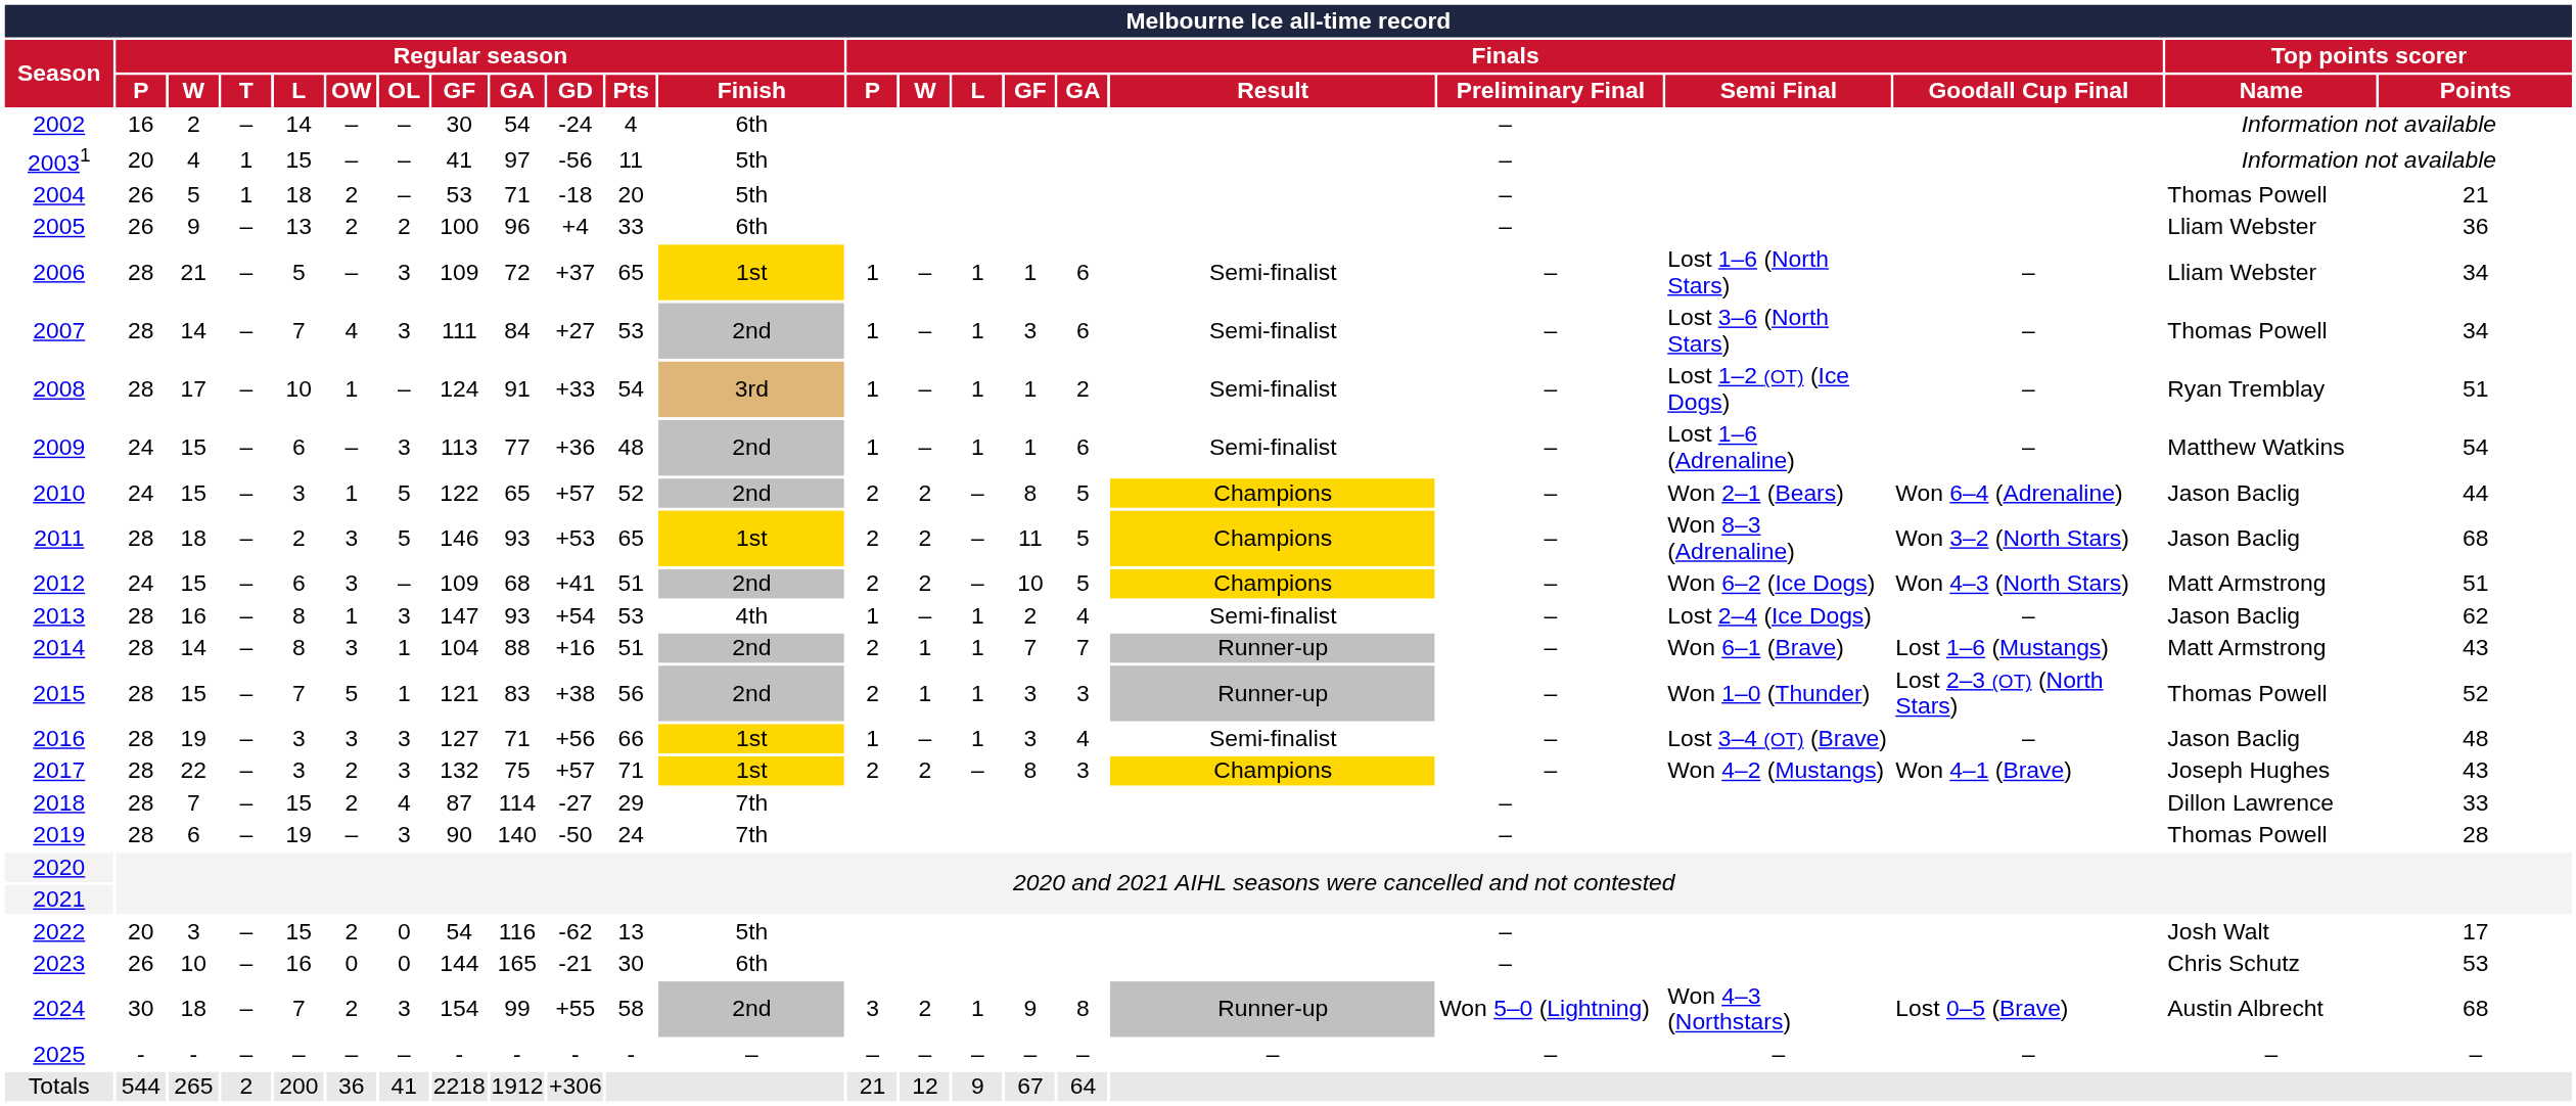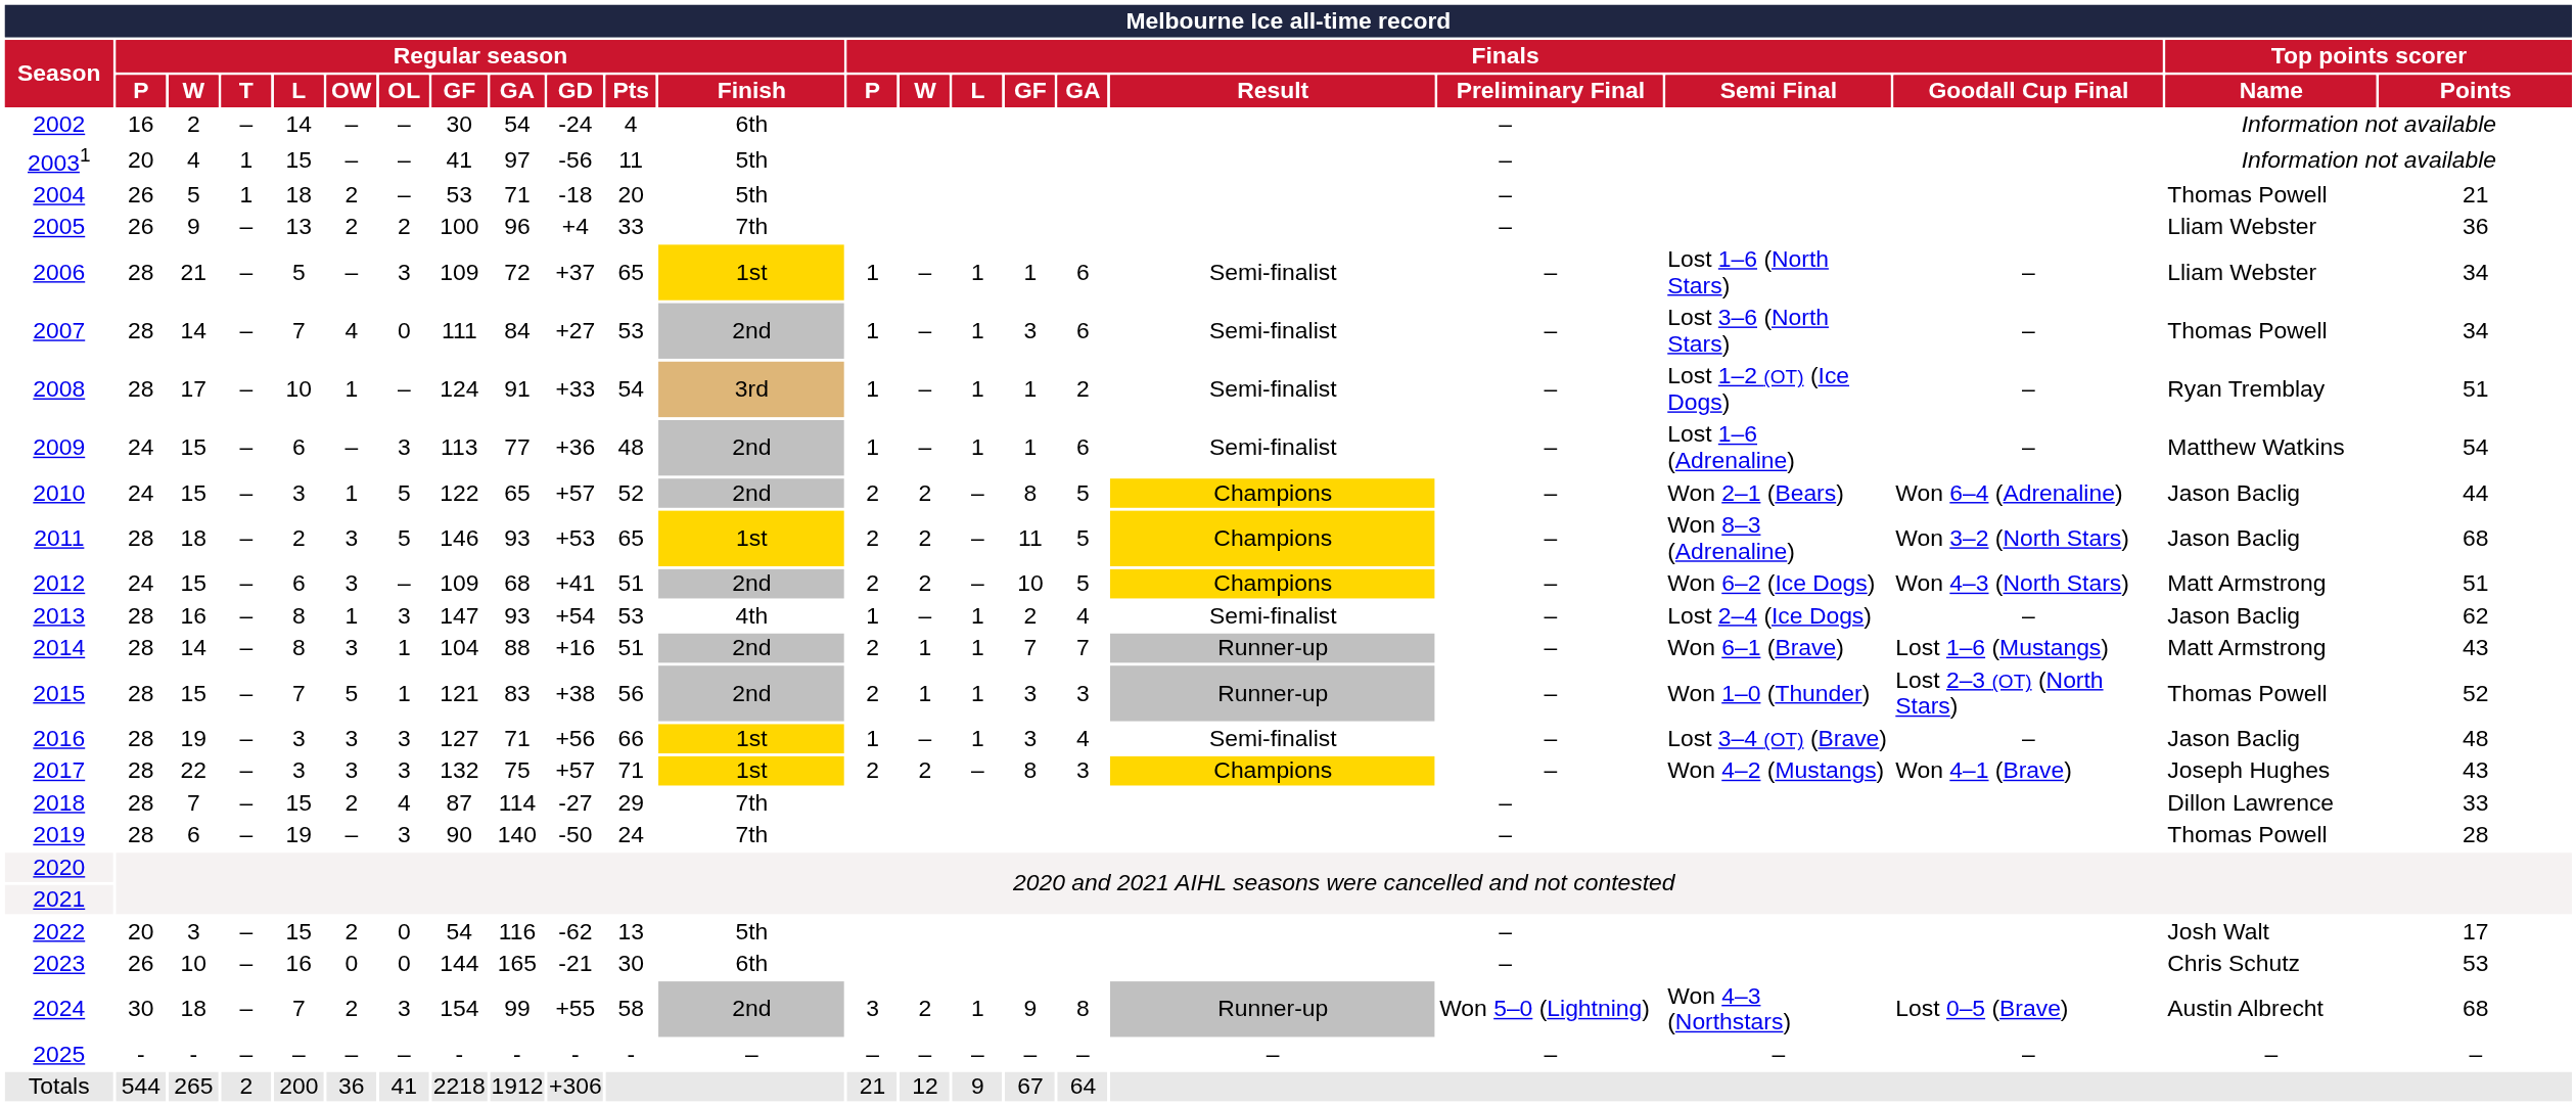 <table class="toccolours" style="width:110em;text-align: center">
 <tr>
 <th colspan="24" style="background:#1f2642;color:white;border:#1f2642 1px solid">Melbourne Ice all-time record</th>
 </tr>
 <tr>
 <th rowspan="2" style="background:#cb152e;color:white;border:#cb152e 1px solid; width: 70px">Season</th>
 <th colspan="11" style="background:#cb152e;color:white;border:#cb152e 1px solid">Regular season</th>
 <th colspan="9" style="background:#cb152e;color:white;border:#cb152e 1px solid">Finals</th>
 <th colspan="2" style="background:#cb152e;color:white;border:#cb152e 1px solid">Top points scorer</th>
 </tr>
 <tr>
 <th style="background:#cb152e;color:white;border:#cb152e 1px solid; width: 30px">P</th>
 <th style="background:#cb152e;color:white;border:#cb152e 1px solid; width: 30px">W</th>
 <th style="background:#cb152e;color:white;border:#cb152e 1px solid; width: 30px">T</th>
 <th style="background:#cb152e;color:white;border:#cb152e 1px solid; width: 30px">L</th>
 <th style="background:#cb152e;color:white;border:#cb152e 1px solid; width: 30px">OW</th>
 <th style="background:#cb152e;color:white;border:#cb152e 1px solid; width: 30px">OL</th>
 <th style="background:#cb152e;color:white;border:#cb152e 1px solid; width: 30px">GF</th>
 <th style="background:#cb152e;color:white;border:#cb152e 1px solid; width: 30px">GA</th>
 <th style="background:#cb152e;color:white;border:#cb152e 1px solid; width: 30px">GD</th>
 <th style="background:#cb152e;color:white;border:#cb152e 1px solid; width: 30px">Pts</th>
 <th style="background:#cb152e;color:white;border:#cb152e 1px solid">Finish</th>
 <th style="background:#cb152e;color:white;border:#cb152e 1px solid; width: 30px">P</th>
 <th style="background:#cb152e;color:white;border:#cb152e 1px solid; width: 30px">W</th>
 <th style="background:#cb152e;color:white;border:#cb152e 1px solid; width: 30px">L</th>
 <th style="background:#cb152e;color:white;border:#cb152e 1px solid; width: 30px">GF</th>
 <th style="background:#cb152e;color:white;border:#cb152e 1px solid; width: 30px">GA</th>
 <th style="background:#cb152e;color:white;border:#cb152e 1px solid">Result</th>
 <th style="background:#cb152e;color:white;border:#cb152e 1px solid; width: 150px">Preliminary Final</th>
 <th style="background:#cb152e;color:white;border:#cb152e 1px solid; width: 150px">Semi Final</th>
 <th style="background:#cb152e;color:white;border:#cb152e 1px solid; width: 180px">Goodall Cup Final</th>
 <th style="background:#cb152e;color:white;border:#cb152e 1px solid; width: 140px">Name</th>
 <th style="background:#cb152e;color:white;border:#cb152e 1px solid">Points</th>
 </tr>
 <tr>
 <td><a href='#'>2002</a></td>
 <td>16</td>
 <td>2</td>
 <td>–</td>
 <td>14</td>
 <td>–</td>
 <td>–</td>
 <td>30</td>
 <td>54</td>
 <td>-24</td>
 <td>4</td>
 <td>6th</td>
 <td colspan="9">–</td>
 <td colspan="2"><em>Information not available</em></td>
 </tr>
 <tr>
 <td><a href='#'>2003</a><sup>1</sup></td>
 <td>20</td>
 <td>4</td>
 <td>1</td>
 <td>15</td>
 <td>–</td>
 <td>–</td>
 <td>41</td>
 <td>97</td>
 <td>-56</td>
 <td>11</td>
 <td>5th</td>
 <td colspan="9">–</td>
 <td colspan="2"><em>Information not available</em></td>
 </tr>
 <tr>
 <td><a href='#'>2004</a></td>
 <td>26</td>
 <td>5</td>
 <td>1</td>
 <td>18</td>
 <td>2</td>
 <td>–</td>
 <td>53</td>
 <td>71</td>
 <td>-18</td>
 <td>20</td>
 <td>5th</td>
 <td colspan="9">–</td>
 <td align="left"> Thomas Powell</td>
 <td>21</td>
 </tr>
 <tr>
 <td><a href='#'>2005</a></td>
 <td>26</td>
 <td>9</td>
 <td>–</td>
 <td>13</td>
 <td>2</td>
 <td>2</td>
 <td>100</td>
 <td>96</td>
 <td>+4</td>
 <td>33</td>
-<td>6th</td>
+<td>7th</td>
 <td colspan="9">–</td>
 <td align="left"> Lliam Webster</td>
 <td>36</td>
 </tr>
 <tr>
 <td><a href='#'>2006</a></td>
 <td>28</td>
 <td>21</td>
 <td>–</td>
 <td>5</td>
 <td>–</td>
 <td>3</td>
 <td>109</td>
 <td>72</td>
 <td>+37</td>
 <td>65</td>
 <td bgcolor="gold">1st</td>
 <td>1</td>
 <td>–</td>
 <td>1</td>
 <td>1</td>
 <td>6</td>
 <td>Semi-finalist</td>
 <td>–</td>
 <td align="left">Lost <a href='#'>1–6</a> (<a href='#'>North Stars</a>)</td>
 <td>–</td>
 <td align="left"> Lliam Webster</td>
 <td>34</td>
 </tr>
 <tr>
 <td><a href='#'>2007</a></td>
 <td>28</td>
 <td>14</td>
 <td>–</td>
 <td>7</td>
 <td>4</td>
-<td>3</td>
+<td>0</td>
 <td>111</td>
 <td>84</td>
 <td>+27</td>
 <td>53</td>
 <td bgcolor="silver">2nd</td>
 <td>1</td>
 <td>–</td>
 <td>1</td>
 <td>3</td>
 <td>6</td>
 <td>Semi-finalist</td>
 <td>–</td>
 <td align="left">Lost <a href='#'>3–6</a> (<a href='#'>North Stars</a>)</td>
 <td>–</td>
 <td align="left"> Thomas Powell</td>
 <td>34</td>
 </tr>
 <tr>
 <td><a href='#'>2008</a></td>
 <td>28</td>
 <td>17</td>
 <td>–</td>
 <td>10</td>
 <td>1</td>
 <td>–</td>
 <td>124</td>
 <td>91</td>
 <td>+33</td>
 <td>54</td>
 <td bgcolor="#deb678">3rd</td>
 <td>1</td>
 <td>–</td>
 <td>1</td>
 <td>1</td>
 <td>2</td>
 <td>Semi-finalist</td>
 <td>–</td>
 <td align="left">Lost <a href='#'>1–2 <small>(OT)</small></a> (<a href='#'>Ice Dogs</a>)</td>
 <td>–</td>
 <td align="left"> Ryan Tremblay</td>
 <td>51</td>
 </tr>
 <tr>
 <td><a href='#'>2009</a></td>
 <td>24</td>
 <td>15</td>
 <td>–</td>
 <td>6</td>
 <td>–</td>
 <td>3</td>
 <td>113</td>
 <td>77</td>
 <td>+36</td>
 <td>48</td>
 <td bgcolor="silver">2nd</td>
 <td>1</td>
 <td>–</td>
 <td>1</td>
 <td>1</td>
 <td>6</td>
 <td>Semi-finalist</td>
 <td>–</td>
 <td align="left">Lost <a href='#'>1–6</a> (<a href='#'>Adrenaline</a>)</td>
 <td>–</td>
 <td align="left"> Matthew Watkins</td>
 <td>54</td>
 </tr>
 <tr>
 <td><a href='#'>2010</a></td>
 <td>24</td>
 <td>15</td>
 <td>–</td>
 <td>3</td>
 <td>1</td>
 <td>5</td>
 <td>122</td>
 <td>65</td>
 <td>+57</td>
 <td>52</td>
 <td bgcolor="silver">2nd</td>
 <td>2</td>
 <td>2</td>
 <td>–</td>
 <td>8</td>
 <td>5</td>
 <td bgcolor="gold">Champions</td>
 <td>–</td>
 <td align="left">Won <a href='#'>2–1</a> (<a href='#'>Bears</a>)</td>
 <td align="left">Won <a href='#'>6–4</a> (<a href='#'>Adrenaline</a>)</td>
 <td align="left"> Jason Baclig</td>
 <td>44</td>
 </tr>
 <tr>
 <td><a href='#'>2011</a></td>
 <td>28</td>
 <td>18</td>
 <td>–</td>
 <td>2</td>
 <td>3</td>
 <td>5</td>
 <td>146</td>
 <td>93</td>
 <td>+53</td>
 <td>65</td>
 <td bgcolor="gold">1st</td>
 <td>2</td>
 <td>2</td>
 <td>–</td>
 <td>11</td>
 <td>5</td>
 <td bgcolor="gold">Champions</td>
 <td>–</td>
 <td align="left">Won <a href='#'>8–3</a> (<a href='#'>Adrenaline</a>)</td>
 <td align="left">Won <a href='#'>3–2</a> (<a href='#'>North Stars</a>)</td>
 <td align="left"> Jason Baclig</td>
 <td>68</td>
 </tr>
 <tr>
 <td><a href='#'>2012</a></td>
 <td>24</td>
 <td>15</td>
 <td>–</td>
 <td>6</td>
 <td>3</td>
 <td>–</td>
 <td>109</td>
 <td>68</td>
 <td>+41</td>
 <td>51</td>
 <td bgcolor="silver">2nd</td>
 <td>2</td>
 <td>2</td>
 <td>–</td>
 <td>10</td>
 <td>5</td>
 <td bgcolor="gold">Champions</td>
 <td>–</td>
 <td align="left">Won <a href='#'>6–2</a> (<a href='#'>Ice Dogs</a>)</td>
 <td align="left">Won <a href='#'>4–3</a> (<a href='#'>North Stars</a>)</td>
 <td align="left"> Matt Armstrong</td>
 <td>51</td>
 </tr>
 <tr>
 <td><a href='#'>2013</a></td>
 <td>28</td>
 <td>16</td>
 <td>–</td>
 <td>8</td>
 <td>1</td>
 <td>3</td>
 <td>147</td>
 <td>93</td>
 <td>+54</td>
 <td>53</td>
 <td>4th</td>
 <td>1</td>
 <td>–</td>
 <td>1</td>
 <td>2</td>
 <td>4</td>
 <td>Semi-finalist</td>
 <td>–</td>
 <td align="left">Lost <a href='#'>2–4</a> (<a href='#'>Ice Dogs</a>)</td>
 <td>–</td>
 <td align="left"> Jason Baclig</td>
 <td>62</td>
 </tr>
 <tr>
 <td><a href='#'>2014</a></td>
 <td>28</td>
 <td>14</td>
 <td>–</td>
 <td>8</td>
 <td>3</td>
 <td>1</td>
 <td>104</td>
 <td>88</td>
 <td>+16</td>
 <td>51</td>
 <td bgcolor="silver">2nd</td>
 <td>2</td>
 <td>1</td>
 <td>1</td>
 <td>7</td>
 <td>7</td>
 <td bgcolor="silver">Runner-up</td>
 <td>–</td>
 <td align="left">Won <a href='#'>6–1</a> (<a href='#'>Brave</a>)</td>
 <td align="left">Lost <a href='#'>1–6</a> (<a href='#'>Mustangs</a>)</td>
 <td align="left"> Matt Armstrong</td>
 <td>43</td>
 </tr>
 <tr>
 <td><a href='#'>2015</a></td>
 <td>28</td>
 <td>15</td>
 <td>–</td>
 <td>7</td>
 <td>5</td>
 <td>1</td>
 <td>121</td>
 <td>83</td>
 <td>+38</td>
 <td>56</td>
 <td bgcolor="silver">2nd</td>
 <td>2</td>
 <td>1</td>
 <td>1</td>
 <td>3</td>
 <td>3</td>
 <td bgcolor="silver">Runner-up</td>
 <td>–</td>
 <td align="left">Won <a href='#'>1–0</a> (<a href='#'>Thunder</a>)</td>
 <td align="left">Lost <a href='#'>2–3 <small>(OT)</small></a> (<a href='#'>North Stars</a>)</td>
 <td align="left"> Thomas Powell</td>
 <td>52</td>
 </tr>
 <tr>
 <td><a href='#'>2016</a></td>
 <td>28</td>
 <td>19</td>
 <td>–</td>
 <td>3</td>
 <td>3</td>
 <td>3</td>
 <td>127</td>
 <td>71</td>
 <td>+56</td>
 <td>66</td>
 <td bgcolor="gold">1st</td>
 <td>1</td>
 <td>–</td>
 <td>1</td>
 <td>3</td>
 <td>4</td>
 <td>Semi-finalist</td>
 <td>–</td>
 <td align="left">Lost <a href='#'>3–4 <small>(OT)</small></a> (<a href='#'>Brave</a>)</td>
 <td>–</td>
 <td align="left"> Jason Baclig</td>
 <td>48</td>
 </tr>
 <tr>
 <td><a href='#'>2017</a></td>
 <td>28</td>
 <td>22</td>
 <td>–</td>
 <td>3</td>
-<td>2</td>
+<td>3</td>
 <td>3</td>
 <td>132</td>
 <td>75</td>
 <td>+57</td>
 <td>71</td>
 <td bgcolor="gold">1st</td>
 <td>2</td>
 <td>2</td>
 <td>–</td>
 <td>8</td>
 <td>3</td>
 <td bgcolor="gold">Champions</td>
 <td>–</td>
 <td align="left">Won <a href='#'>4–2</a> (<a href='#'>Mustangs</a>)</td>
 <td align="left">Won <a href='#'>4–1</a> (<a href='#'>Brave</a>)</td>
 <td align="left"> Joseph Hughes</td>
 <td>43</td>
 </tr>
 <tr>
 <td><a href='#'>2018</a></td>
 <td>28</td>
 <td>7</td>
 <td>–</td>
 <td>15</td>
 <td>2</td>
 <td>4</td>
 <td>87</td>
 <td>114</td>
 <td>-27</td>
 <td>29</td>
 <td>7th</td>
 <td colspan="9">–</td>
 <td align="left"> Dillon Lawrence</td>
 <td>33</td>
 </tr>
 <tr>
 <td><a href='#'>2019</a></td>
 <td>28</td>
 <td>6</td>
 <td>–</td>
 <td>19</td>
 <td>–</td>
 <td>3</td>
 <td>90</td>
 <td>140</td>
 <td>-50</td>
 <td>24</td>
 <td>7th</td>
 <td colspan="9">–</td>
 <td align="left"> Thomas Powell</td>
 <td>28</td>
 </tr>
 <tr>
 <td bgcolor="#f5f2f2"><a href='#'>2020</a></td>
 <td rowspan="2" colspan=22 bgcolor="#f5f2f2"><em>2020 and 2021 AIHL seasons were cancelled and not contested</em></td>
 </tr>
 <tr>
 <td bgcolor="#f5f2f2"><a href='#'>2021</a></td>
 </tr>
 <tr>
 <td><a href='#'>2022</a></td>
 <td>20</td>
 <td>3</td>
 <td>–</td>
 <td>15</td>
 <td>2</td>
 <td>0</td>
 <td>54</td>
 <td>116</td>
 <td>-62</td>
 <td>13</td>
 <td>5th</td>
 <td colspan="9">–</td>
 <td align="left"> Josh Walt</td>
 <td>17</td>
 </tr>
 <tr>
 <td><a href='#'>2023</a></td>
 <td>26</td>
 <td>10</td>
 <td>–</td>
 <td>16</td>
 <td>0</td>
 <td>0</td>
 <td>144</td>
 <td>165</td>
 <td>-21</td>
 <td>30</td>
 <td>6th</td>
 <td colspan="9">–</td>
 <td align="left"> Chris Schutz</td>
 <td>53</td>
 </tr>
 <tr>
 <td><a href='#'>2024</a></td>
 <td>30</td>
 <td>18</td>
 <td>–</td>
 <td>7</td>
 <td>2</td>
 <td>3</td>
 <td>154</td>
 <td>99</td>
 <td>+55</td>
 <td>58</td>
 <td bgcolor="silver">2nd</td>
 <td>3</td>
 <td>2</td>
 <td>1</td>
 <td>9</td>
 <td>8</td>
 <td bgcolor="silver">Runner-up</td>
 <td align="left">Won <a href='#'>5–0</a> (<a href='#'>Lightning</a>)</td>
 <td align="left">Won <a href='#'>4–3</a> (<a href='#'>Northstars</a>)</td>
 <td align="left">Lost <a href='#'>0–5</a> (<a href='#'>Brave</a>)</td>
 <td align="left"> Austin Albrecht</td>
 <td>68</td>
 </tr>
 <tr>
 <td><a href='#'>2025</a></td>
 <td>-</td>
 <td>-</td>
 <td>–</td>
 <td>–</td>
 <td>–</td>
 <td>–</td>
 <td>-</td>
 <td>-</td>
 <td>-</td>
 <td>-</td>
 <td>–</td>
 <td>–</td>
 <td>–</td>
 <td>–</td>
 <td>–</td>
 <td>–</td>
 <td>–</td>
 <td>–</td>
 <td>–</td>
 <td>–</td>
 <td>–</td>
 <td>–</td>
 </tr>
 <tr>
 <td bgcolor="#e8e8e8">Totals</td>
 <td bgcolor="#e8e8e8">544</td>
 <td bgcolor="#e8e8e8">265</td>
 <td bgcolor="#e8e8e8">2</td>
 <td bgcolor="#e8e8e8">200</td>
 <td bgcolor="#e8e8e8">36</td>
 <td bgcolor="#e8e8e8">41</td>
 <td bgcolor="#e8e8e8">2218</td>
 <td bgcolor="#e8e8e8">1912</td>
 <td bgcolor="#e8e8e8">+306</td>
 <td colspan=2 bgcolor="#e8e8e8"></td>
 <td bgcolor="#e8e8e8">21</td>
 <td bgcolor="#e8e8e8">12</td>
 <td bgcolor="#e8e8e8">9</td>
 <td bgcolor="#e8e8e8">67</td>
 <td bgcolor="#e8e8e8">64</td>
 <td colspan=6 bgcolor="#e8e8e8"></td>
 </tr>
 <tr>
 </tr>
 </table>
